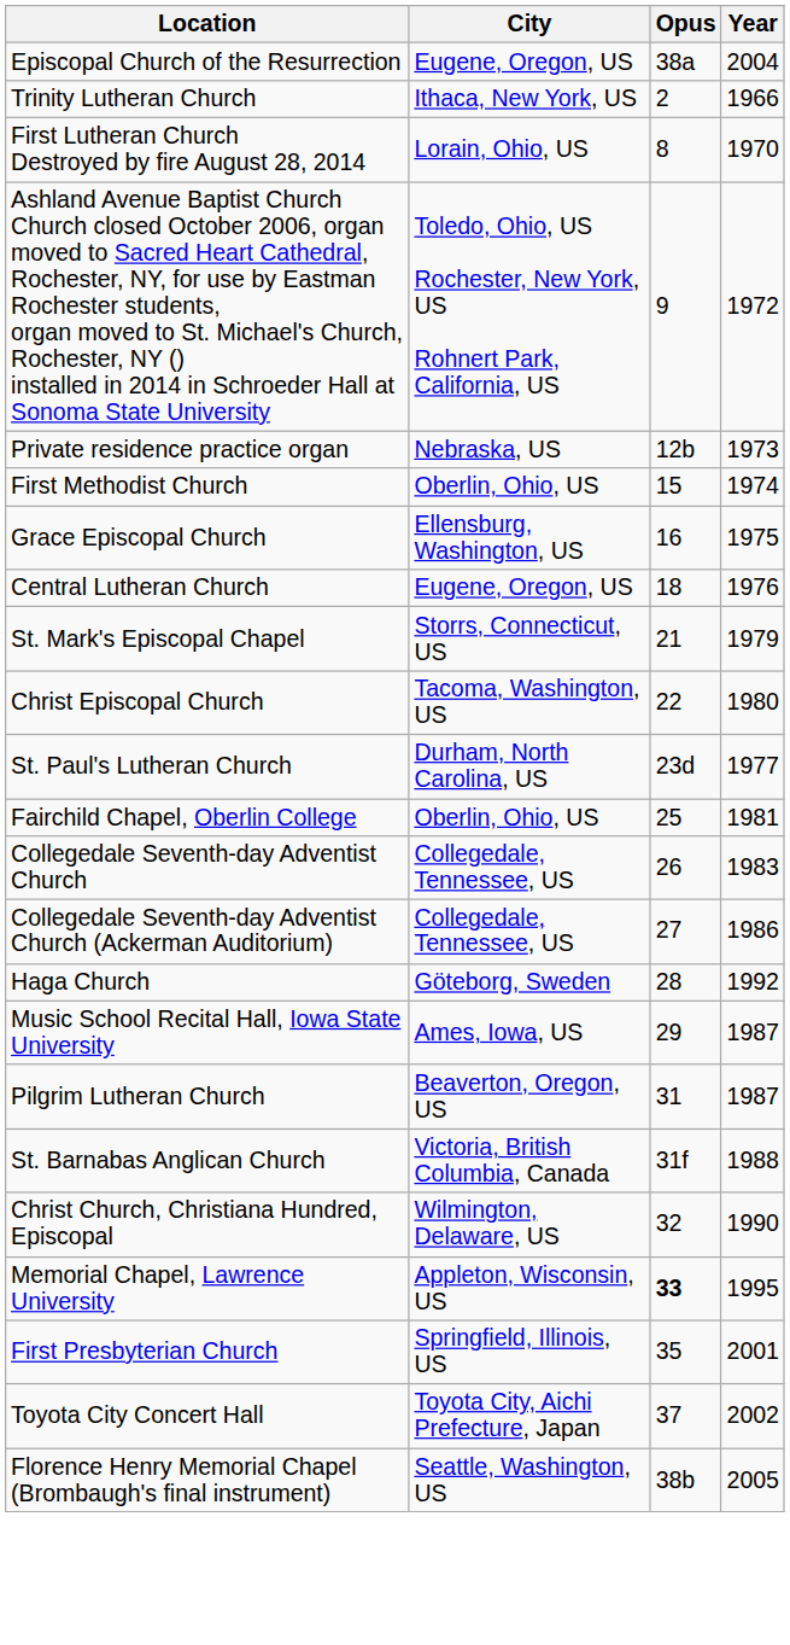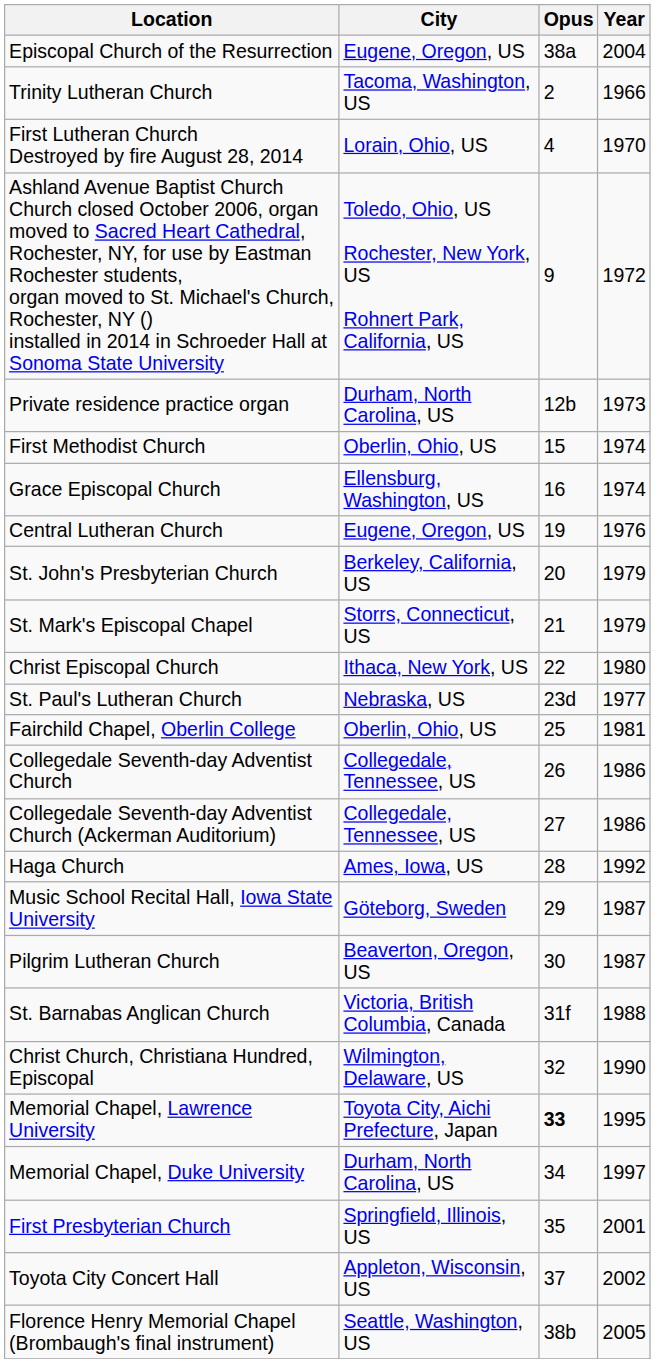 <table class="wikitable sortable" width="85%">
 <tr>
 <th scope="col">Location</th>
 <th scope="col">City</th>
 <th scope="col">Opus</th>
 <th scope="col">Year</th>
 </tr>
 <tr>
 <td>Episcopal Church of the Resurrection</td>
 <td><a href='#'>Eugene, Oregon</a>, US</td>
 <td>38a</td>
 <td>2004</td>
 </tr>
 <tr>
 <td>Trinity Lutheran Church</td>
-<td><a href='#'>Ithaca, New York</a>, US</td>
+<td><a href='#'>Tacoma, Washington</a>, US</td>
 <td>2</td>
 <td>1966</td>
 </tr>
 <tr>
 <td>First Lutheran Church<br>Destroyed by fire August 28, 2014</td>
 <td><a href='#'>Lorain, Ohio</a>, US</td>
-<td>8</td>
+<td>4</td>
 <td>1970</td>
 </tr>
 <tr>
 <td>Ashland Avenue Baptist Church<br>Church closed October 2006, organ moved to <a href='#'>Sacred Heart Cathedral</a>,<br>Rochester, NY, for use by Eastman Rochester students,<br>organ moved to St. Michael's Church, Rochester, NY ()<br>installed in 2014 in Schroeder Hall at <a href='#'>Sonoma State University</a></td>
 <td><a href='#'>Toledo, Ohio</a>, US<br><br><a href='#'>Rochester, New York</a>, US<br><br><a href='#'>Rohnert Park, California</a>, US</td>
 <td>9</td>
 <td>1972</td>
 </tr>
 <tr>
 <td>Private residence practice organ</td>
-<td><a href='#'>Nebraska</a>, US</td>
+<td><a href='#'>Durham, North Carolina</a>, US</td>
 <td>12b</td>
 <td>1973</td>
 </tr>
 <tr>
 <td>First Methodist Church</td>
 <td><a href='#'>Oberlin, Ohio</a>, US</td>
 <td>15</td>
 <td>1974</td>
 </tr>
 <tr>
 <td>Grace Episcopal Church</td>
 <td><a href='#'>Ellensburg, Washington</a>, US</td>
 <td>16</td>
-<td>1975</td>
+<td>1974</td>
 </tr>
 <tr>
 <td>Central Lutheran Church</td>
 <td><a href='#'>Eugene, Oregon</a>, US</td>
-<td>18</td>
+<td>19</td>
 <td>1976</td>
+</tr>
+<tr>
+<td>St. John's Presbyterian Church</td>
+<td><a href='#'>Berkeley, California</a>, US</td>
+<td>20</td>
+<td>1979</td>
 </tr>
 <tr>
 <td>St. Mark's Episcopal Chapel</td>
 <td><a href='#'>Storrs, Connecticut</a>, US</td>
 <td>21</td>
 <td>1979</td>
 </tr>
 <tr>
 <td>Christ Episcopal Church</td>
-<td><a href='#'>Tacoma, Washington</a>, US</td>
+<td><a href='#'>Ithaca, New York</a>, US</td>
 <td>22</td>
 <td>1980</td>
 </tr>
 <tr>
 <td>St. Paul's Lutheran Church</td>
-<td><a href='#'>Durham, North Carolina</a>, US</td>
+<td><a href='#'>Nebraska</a>, US</td>
 <td>23d</td>
 <td>1977</td>
 </tr>
 <tr>
 <td>Fairchild Chapel, <a href='#'>Oberlin College</a></td>
 <td><a href='#'>Oberlin, Ohio</a>, US</td>
 <td>25</td>
 <td>1981</td>
 </tr>
 <tr>
 <td>Collegedale Seventh-day Adventist Church</td>
 <td><a href='#'>Collegedale, Tennessee</a>, US</td>
 <td>26</td>
-<td>1983</td>
+<td>1986</td>
 </tr>
 <tr>
 <td>Collegedale Seventh-day Adventist Church (Ackerman Auditorium)</td>
 <td><a href='#'>Collegedale, Tennessee</a>, US</td>
 <td>27</td>
 <td>1986</td>
 </tr>
 <tr>
 <td>Haga Church</td>
-<td><a href='#'>Göteborg, Sweden</a></td>
+<td><a href='#'>Ames, Iowa</a>, US</td>
 <td>28</td>
 <td>1992</td>
 </tr>
 <tr>
 <td>Music School Recital Hall, <a href='#'>Iowa State University</a></td>
-<td><a href='#'>Ames, Iowa</a>, US</td>
+<td><a href='#'>Göteborg, Sweden</a></td>
 <td>29</td>
 <td>1987</td>
 </tr>
 <tr>
 <td>Pilgrim Lutheran Church</td>
 <td><a href='#'>Beaverton, Oregon</a>, US</td>
-<td>31</td>
+<td>30</td>
 <td>1987</td>
 </tr>
 <tr>
 <td>St. Barnabas Anglican Church</td>
 <td><a href='#'>Victoria, British Columbia</a>, Canada</td>
 <td>31f</td>
 <td>1988</td>
 </tr>
 <tr>
 <td>Christ Church, Christiana Hundred, Episcopal</td>
 <td><a href='#'>Wilmington, Delaware</a>, US</td>
 <td>32</td>
 <td>1990</td>
 </tr>
 <tr>
 <td>Memorial Chapel, <a href='#'>Lawrence University</a></td>
-<td><a href='#'>Appleton, Wisconsin</a>, US</td>
+<td><a href='#'>Toyota City, Aichi Prefecture</a>, Japan</td>
 <td><strong>33</strong></td>
 <td>1995</td>
+</tr>
+<tr>
+<td>Memorial Chapel, <a href='#'>Duke University</a></td>
+<td><a href='#'>Durham, North Carolina</a>, US</td>
+<td>34</td>
+<td>1997</td>
 </tr>
 <tr>
 <td><a href='#'>First Presbyterian Church</a></td>
 <td><a href='#'>Springfield, Illinois</a>, US</td>
 <td>35</td>
 <td>2001</td>
 </tr>
 <tr>
 <td>Toyota City Concert Hall</td>
-<td><a href='#'>Toyota City, Aichi Prefecture</a>, Japan</td>
+<td><a href='#'>Appleton, Wisconsin</a>, US</td>
 <td>37</td>
 <td>2002</td>
 </tr>
 <tr>
 <td>Florence Henry Memorial Chapel<br>(Brombaugh's final instrument)</td>
 <td><a href='#'>Seattle, Washington</a>, US</td>
 <td>38b</td>
 <td>2005</td>
 </tr>
 </table>
